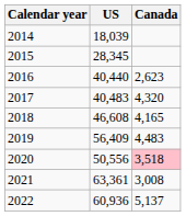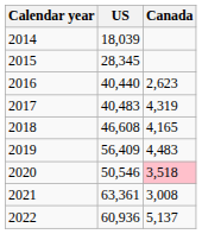 <table class="wikitable">
 <tr>
 <th>Calendar year</th>
 <th>US</th>
 <th>Canada</th>
 </tr>
 <tr>
 <td>2014</td>
 <td>18,039</td>
 <td></td>
 </tr>
 <tr>
 <td>2015</td>
 <td>28,345</td>
 <td></td>
 </tr>
 <tr>
 <td>2016</td>
 <td>40,440</td>
 <td>2,623</td>
 </tr>
 <tr>
 <td>2017</td>
 <td>40,483</td>
-<td>4,320</td>
+<td>4,319</td>
 </tr>
 <tr>
 <td>2018</td>
 <td>46,608</td>
 <td>4,165</td>
 </tr>
 <tr>
 <td>2019</td>
 <td>56,409</td>
 <td>4,483</td>
 </tr>
 <tr>
 <td>2020</td>
-<td>50,556</td>
+<td>50,546</td>
 <td style="background: pink;">3,518</td>
 </tr>
 <tr>
 <td>2021</td>
 <td>63,361</td>
 <td>3,008</td>
 </tr>
 <tr>
 <td>2022</td>
 <td>60,936</td>
 <td>5,137</td>
 </tr>
 </table>
